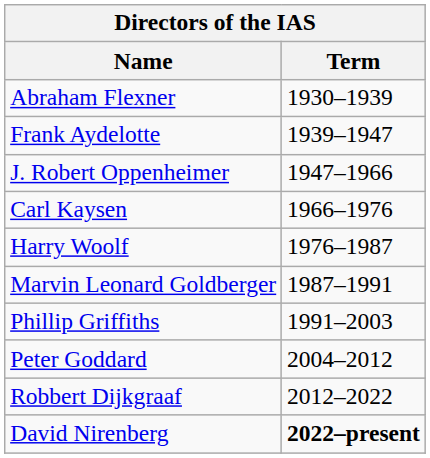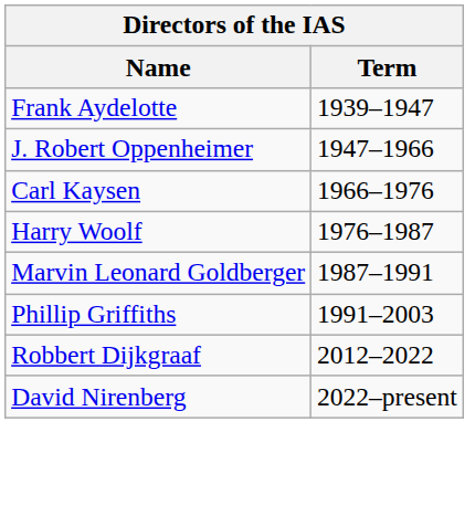 <table class="wikitable">
 <tr>
 <th colspan="2">Directors of the IAS</th>
 </tr>
 <tr>
 <th>Name</th>
 <th>Term</th>
-</tr>
-<tr>
-<td><a href='#'>Abraham Flexner</a></td>
-<td>1930–1939</td>
 </tr>
 <tr>
 <td><a href='#'>Frank Aydelotte</a></td>
 <td>1939–1947</td>
 </tr>
 <tr>
 <td><a href='#'>J. Robert Oppenheimer</a></td>
 <td>1947–1966</td>
 </tr>
 <tr>
 <td><a href='#'>Carl Kaysen</a></td>
 <td>1966–1976</td>
 </tr>
 <tr>
 <td><a href='#'>Harry Woolf</a></td>
 <td>1976–1987</td>
 </tr>
 <tr>
 <td><a href='#'>Marvin Leonard Goldberger</a></td>
 <td>1987–1991</td>
 </tr>
 <tr>
 <td><a href='#'>Phillip Griffiths</a></td>
 <td>1991–2003</td>
 </tr>
 <tr>
-<td><a href='#'>Peter Goddard</a></td>
-<td>2004–2012</td>
-</tr>
-<tr>
 <td><a href='#'>Robbert Dijkgraaf</a></td>
 <td>2012–2022</td>
 </tr>
 <tr>
 <td><a href='#'>David Nirenberg</a></td>
-<td><strong>2022–present</strong></td>
+<td>2022–present</td>
 </tr>
 </table>
